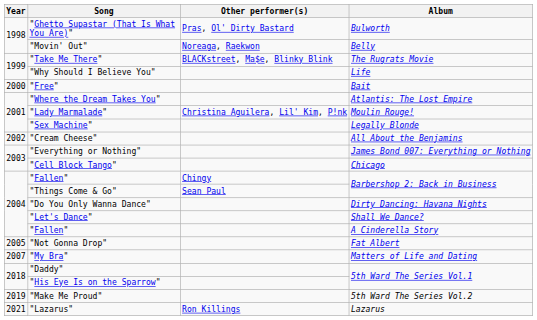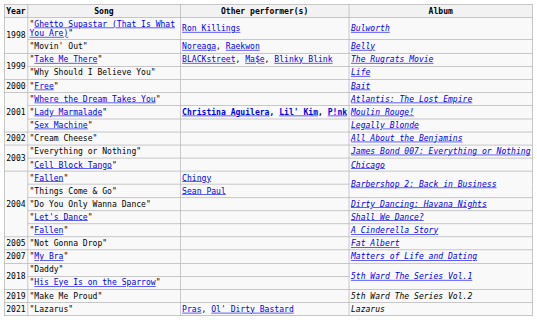 <table class="wikitable sortable">
 <tr>
 <th>Year</th>
 <th width="240">Song</th>
 <th>Other performer(s)</th>
 <th>Album</th>
 </tr>
 <tr>
 <td rowspan="2" align="center">1998</td>
 <td>"<a href='#'>Ghetto Supastar (That Is What You Are)</a>"</td>
-<td><a href='#'>Pras</a>, <a href='#'>Ol' Dirty Bastard</a></td>
+<td><a href='#'>Ron Killings</a></td>
 <td><em><a href='#'>Bulworth</a></em></td>
 </tr>
 <tr>
 <td>"Movin' Out"</td>
 <td><a href='#'>Noreaga</a>, <a href='#'>Raekwon</a></td>
 <td><em><a href='#'>Belly</a></em></td>
 </tr>
 <tr>
 <td rowspan="2" align="center">1999</td>
 <td>"<a href='#'>Take Me There</a>"</td>
 <td><a href='#'>BLACKstreet</a>, <a href='#'>Ma$e</a>, <a href='#'>Blinky Blink</a></td>
 <td><em><a href='#'>The Rugrats Movie</a></em></td>
 </tr>
 <tr>
 <td>"Why Should I Believe You"</td>
 <td></td>
 <td><em><a href='#'>Life</a></em></td>
 </tr>
 <tr>
 <td align="center">2000</td>
 <td>"<a href='#'>Free</a>"</td>
 <td></td>
 <td><em><a href='#'>Bait</a></em></td>
 </tr>
 <tr>
 <td rowspan="3" align="center">2001</td>
 <td>"<a href='#'>Where the Dream Takes You</a>"</td>
 <td></td>
 <td><em><a href='#'>Atlantis: The Lost Empire</a></em></td>
 </tr>
 <tr>
 <td>"<a href='#'>Lady Marmalade</a>"</td>
-<td><a href='#'>Christina Aguilera</a>, <a href='#'>Lil' Kim</a>, <a href='#'>P!nk</a></td>
+<td><strong><a href='#'>Christina Aguilera</a>, <a href='#'>Lil' Kim</a>, <a href='#'>P!nk</a></strong></td>
 <td><em><a href='#'>Moulin Rouge!</a></em></td>
 </tr>
 <tr>
 <td>"<a href='#'>Sex Machine</a>"</td>
 <td></td>
 <td><em><a href='#'>Legally Blonde</a></em></td>
 </tr>
 <tr>
 <td align="center">2002</td>
 <td>"Cream Cheese"</td>
 <td></td>
 <td><em><a href='#'>All About the Benjamins</a></em></td>
 </tr>
 <tr>
 <td rowspan="2" align="center">2003</td>
 <td>"Everything or Nothing"</td>
 <td></td>
 <td><em><a href='#'>James Bond 007: Everything or Nothing</a></em></td>
 </tr>
 <tr>
 <td>"<a href='#'>Cell Block Tango</a>"</td>
 <td></td>
 <td><em><a href='#'>Chicago</a></em></td>
 </tr>
 <tr>
 <td rowspan="5" align="center">2004</td>
 <td>"<a href='#'>Fallen</a>"</td>
 <td><a href='#'>Chingy</a></td>
 <td rowspan="2"><em><a href='#'>Barbershop 2: Back in Business</a></em></td>
 </tr>
 <tr>
 <td>"Things Come & Go"</td>
 <td><a href='#'>Sean Paul</a></td>
 </tr>
 <tr>
 <td>"Do You Only Wanna Dance"</td>
 <td></td>
 <td><em><a href='#'>Dirty Dancing: Havana Nights</a></em></td>
 </tr>
 <tr>
 <td>"<a href='#'>Let's Dance</a>"</td>
 <td></td>
 <td><em><a href='#'>Shall We Dance?</a></em></td>
 </tr>
 <tr>
 <td>"<a href='#'>Fallen</a>"</td>
 <td></td>
 <td><em><a href='#'>A Cinderella Story</a></em></td>
 </tr>
 <tr>
 <td align="center">2005</td>
 <td>"Not Gonna Drop"</td>
 <td></td>
 <td><em><a href='#'>Fat Albert</a></em></td>
 </tr>
 <tr>
 <td align="center">2007</td>
 <td>"<a href='#'>My Bra</a>"</td>
 <td></td>
 <td><em><a href='#'>Matters of Life and Dating</a></em></td>
 </tr>
 <tr>
 <td rowspan="2" align="center">2018</td>
 <td>"Daddy"</td>
 <td></td>
 <td rowspan="2"><em><a href='#'>5th Ward The Series Vol.1</a></em></td>
 </tr>
 <tr>
 <td>"<a href='#'>His Eye Is on the Sparrow</a>"</td>
 <td></td>
 </tr>
 <tr>
 <td align="center">2019</td>
 <td>"Make Me Proud"</td>
 <td></td>
 <td><em>5th Ward The Series Vol.2</em></td>
 </tr>
 <tr>
 <td align="center">2021</td>
 <td>"Lazarus"</td>
-<td><a href='#'>Ron Killings</a></td>
+<td><a href='#'>Pras</a>, <a href='#'>Ol' Dirty Bastard</a></td>
 <td><em>Lazarus</em></td>
 </tr>
 </table>
